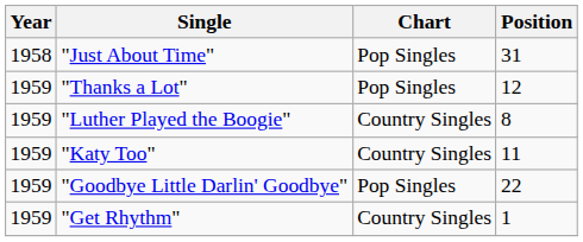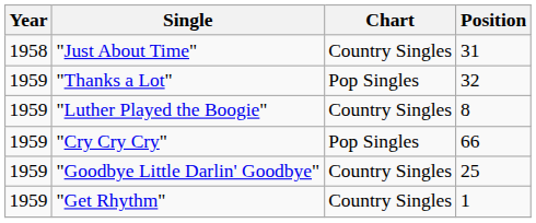 <table class="wikitable">
 <tr>
 <th align="left">Year</th>
 <th align="left">Single</th>
 <th align="left">Chart</th>
 <th align="left">Position</th>
 </tr>
 <tr>
 <td align="left">1958</td>
 <td align="left">"<a href='#'>Just About Time</a>"</td>
-<td align="left">Pop Singles</td>
+<td align="left">Country Singles</td>
 <td align="left">31</td>
 </tr>
 <tr>
 <td align="left">1959</td>
 <td align="left">"<a href='#'>Thanks a Lot</a>"</td>
 <td align="left">Pop Singles</td>
-<td align="left">12</td>
+<td align="left">32</td>
 </tr>
 <tr>
 <td align="left">1959</td>
 <td align="left">"<a href='#'>Luther Played the Boogie</a>"</td>
 <td align="left">Country Singles</td>
 <td align="left">8</td>
 </tr>
 <tr>
 <td align="left">1959</td>
-<td align="left">"<a href='#'>Katy Too</a>"</td>
-<td align="left">Country Singles</td>
-<td align="left">11</td>
+<td align="left">"<a href='#'>Cry Cry Cry</a>"</td>
+<td align="left">Pop Singles</td>
+<td align="left">66</td>
 </tr>
 <tr>
 <td align="left">1959</td>
 <td align="left">"<a href='#'>Goodbye Little Darlin' Goodbye</a>"</td>
-<td align="left">Pop Singles</td>
-<td align="left">22</td>
+<td align="left">Country Singles</td>
+<td align="left">25</td>
 </tr>
 <tr>
 <td align="left">1959</td>
 <td align="left">"<a href='#'>Get Rhythm</a>"</td>
 <td align="left">Country Singles</td>
 <td align="left">1</td>
 </tr>
 <tr>
 </tr>
 </table>
